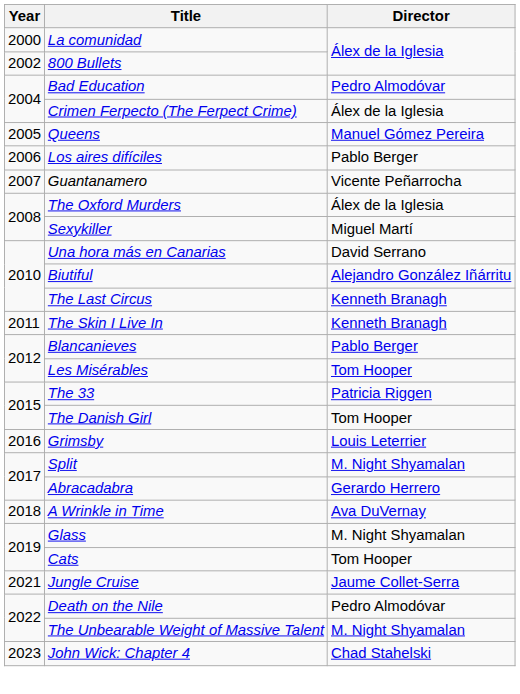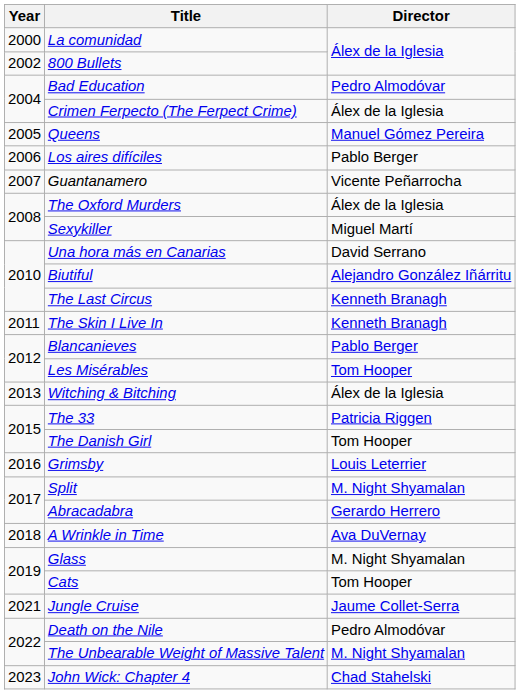 <table class="wikitable sortable">
 <tr>
 <th>Year</th>
 <th>Title</th>
 <th>Director</th>
 </tr>
 <tr>
 <td>2000</td>
 <td><em><a href='#'>La comunidad</a></em></td>
 <td rowspan="2"><a href='#'>Álex de la Iglesia</a></td>
 </tr>
 <tr>
 <td>2002</td>
 <td><em><a href='#'>800 Bullets</a></em></td>
 </tr>
 <tr>
 <td rowspan="2">2004</td>
 <td><em><a href='#'>Bad Education</a></em></td>
 <td><a href='#'>Pedro Almodóvar</a></td>
 </tr>
 <tr>
 <td><em><a href='#'>Crimen Ferpecto (The Ferpect Crime)</a></em></td>
 <td>Álex de la Iglesia</td>
 </tr>
 <tr>
 <td>2005</td>
 <td><em><a href='#'>Queens</a></em></td>
 <td><a href='#'>Manuel Gómez Pereira</a></td>
 </tr>
 <tr>
 <td>2006</td>
 <td><em><a href='#'>Los aires difíciles</a></em></td>
 <td>Pablo Berger</td>
 </tr>
 <tr>
 <td>2007</td>
 <td><em>Guantanamero</em></td>
 <td>Vicente Peñarrocha</td>
 </tr>
 <tr>
 <td rowspan="2">2008</td>
 <td><em><a href='#'>The Oxford Murders</a></em></td>
 <td>Álex de la Iglesia</td>
 </tr>
 <tr>
 <td><em><a href='#'>Sexykiller</a></em></td>
 <td>Miguel Martí</td>
 </tr>
 <tr>
 <td rowspan="3">2010</td>
 <td><em><a href='#'>Una hora más en Canarias</a></em></td>
 <td>David Serrano</td>
 </tr>
 <tr>
 <td><em><a href='#'>Biutiful</a></em></td>
 <td><a href='#'>Alejandro González Iñárritu</a></td>
 </tr>
 <tr>
 <td><em><a href='#'>The Last Circus</a></em></td>
 <td><a href='#'>Kenneth Branagh</a></td>
 </tr>
 <tr>
 <td>2011</td>
 <td><em><a href='#'>The Skin I Live In</a></em></td>
 <td><a href='#'>Kenneth Branagh</a></td>
 </tr>
 <tr>
 <td rowspan="2">2012</td>
 <td><em><a href='#'>Blancanieves</a></em></td>
 <td><a href='#'>Pablo Berger</a></td>
 </tr>
 <tr>
 <td><em><a href='#'>Les Misérables</a></em></td>
 <td><a href='#'>Tom Hooper</a></td>
 </tr>
 <tr>
+<td>2013</td>
+<td><em><a href='#'>Witching & Bitching</a></em></td>
+<td>Álex de la Iglesia</td>
+</tr>
+<tr>
 <td rowspan="2">2015</td>
 <td><em><a href='#'>The 33</a></em></td>
 <td><a href='#'>Patricia Riggen</a></td>
 </tr>
 <tr>
 <td><em><a href='#'>The Danish Girl</a></em></td>
 <td>Tom Hooper</td>
 </tr>
 <tr>
 <td>2016</td>
 <td><em><a href='#'>Grimsby</a></em></td>
 <td><a href='#'>Louis Leterrier</a></td>
 </tr>
 <tr>
 <td rowspan="2">2017</td>
 <td><em><a href='#'>Split</a></em></td>
 <td><a href='#'>M. Night Shyamalan</a></td>
 </tr>
 <tr>
 <td><em><a href='#'>Abracadabra</a></em></td>
 <td><a href='#'>Gerardo Herrero</a></td>
 </tr>
 <tr>
 <td>2018</td>
 <td><em><a href='#'>A Wrinkle in Time</a></em></td>
 <td><a href='#'>Ava DuVernay</a></td>
 </tr>
 <tr>
 <td rowspan="2">2019</td>
 <td><em><a href='#'>Glass</a></em></td>
 <td>M. Night Shyamalan</td>
 </tr>
 <tr>
 <td><em><a href='#'>Cats</a></em></td>
 <td>Tom Hooper</td>
 </tr>
 <tr>
 <td>2021</td>
 <td><em><a href='#'>Jungle Cruise</a></em></td>
 <td><a href='#'>Jaume Collet-Serra</a></td>
 </tr>
 <tr>
 <td rowspan="2">2022</td>
 <td><em><a href='#'>Death on the Nile</a></em></td>
 <td>Pedro Almodóvar</td>
 </tr>
 <tr>
 <td><em><a href='#'>The Unbearable Weight of Massive Talent</a></em></td>
 <td><a href='#'>M. Night Shyamalan</a></td>
 </tr>
 <tr>
 <td>2023</td>
 <td><em><a href='#'>John Wick: Chapter 4</a></em></td>
 <td><a href='#'>Chad Stahelski</a></td>
 </tr>
 </table>
